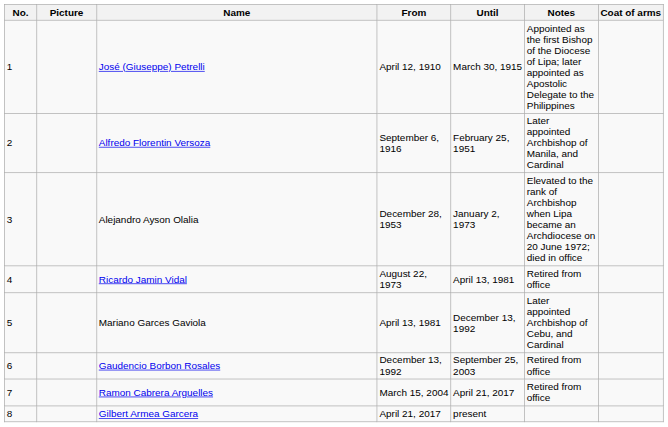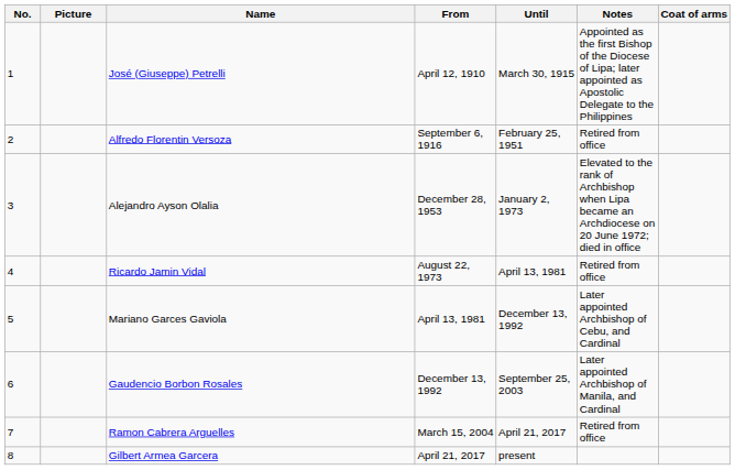 <table class="wikitable" style="font-size:90%;">
 <tr>
 <th width=40px>No.</th>
 <th width=80px>Picture</th>
 <th width=400px>Name</th>
 <th width=100px>From</th>
 <th width=100px>Until</th>
 <th width=100px>Notes</th>
 <th>Coat of arms</th>
 </tr>
 <tr -align=center>
 <td>1</td>
 <td></td>
 <td><a href='#'>José (Giuseppe) Petrelli</a></td>
 <td>April 12, 1910</td>
 <td>March 30, 1915</td>
 <td>Appointed as the first Bishop of the Diocese of Lipa; later appointed as Apostolic Delegate to the Philippines</td>
 <td></td>
 </tr>
 <tr -align=center>
 <td>2</td>
 <td></td>
 <td><a href='#'>Alfredo Florentin Versoza</a></td>
 <td>September 6, 1916</td>
 <td>February 25, 1951</td>
-<td>Later appointed Archbishop of Manila, and Cardinal</td>
+<td>Retired from office</td>
 <td></td>
 </tr>
 <tr -align=center>
 <td>3</td>
 <td></td>
 <td>Alejandro Ayson Olalia</td>
 <td>December 28, 1953</td>
 <td>January 2, 1973</td>
 <td>Elevated to the rank of Archbishop when Lipa became an Archdiocese on 20 June 1972; died in office</td>
 <td></td>
 </tr>
 <tr -align=center>
 <td>4</td>
 <td></td>
 <td><a href='#'>Ricardo Jamin Vidal</a></td>
 <td>August 22, 1973</td>
 <td>April 13, 1981</td>
 <td>Retired from office</td>
 <td></td>
 </tr>
 <tr -align=center>
 <td>5</td>
 <td></td>
 <td>Mariano Garces Gaviola</td>
 <td>April 13, 1981</td>
 <td>December 13, 1992</td>
 <td>Later appointed Archbishop of Cebu, and Cardinal</td>
 <td></td>
 </tr>
 <tr -align=center>
 <td>6</td>
 <td></td>
 <td><a href='#'>Gaudencio Borbon Rosales</a></td>
 <td>December 13, 1992</td>
 <td>September 25, 2003</td>
-<td>Retired from office</td>
+<td>Later appointed Archbishop of Manila, and Cardinal</td>
 <td></td>
 </tr>
 <tr -align=center>
 <td>7</td>
 <td></td>
 <td><a href='#'>Ramon Cabrera Arguelles</a></td>
 <td>March 15, 2004</td>
 <td>April 21, 2017</td>
 <td>Retired from office</td>
 <td></td>
 </tr>
 <tr -align=center>
 <td>8</td>
 <td></td>
 <td><a href='#'>Gilbert Armea Garcera</a></td>
 <td>April 21, 2017</td>
 <td>present</td>
 <td></td>
 <td></td>
 </tr>
 </table>
